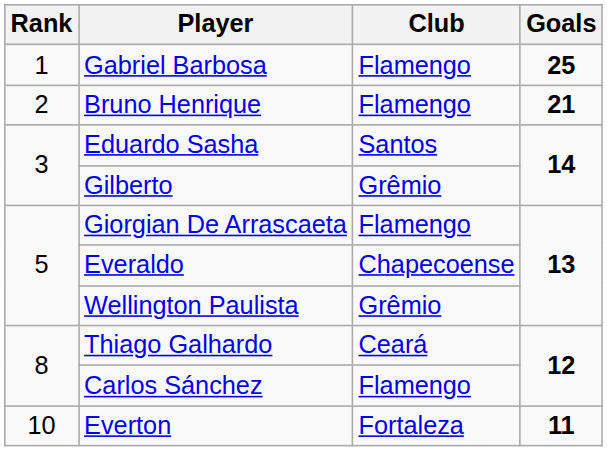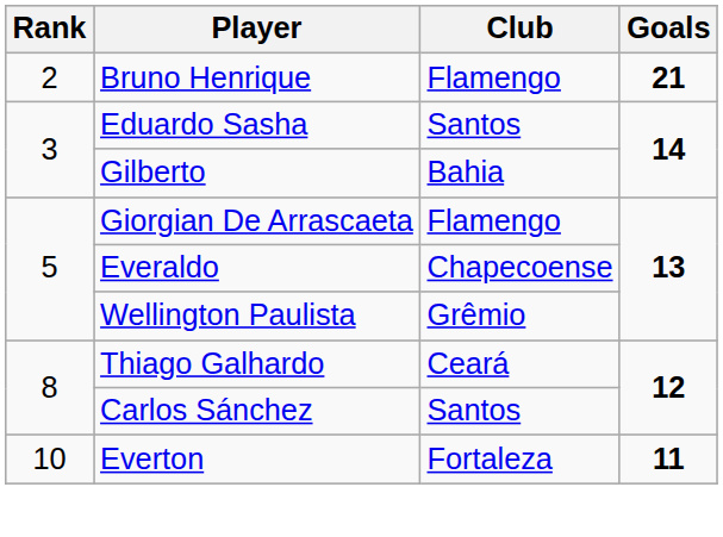 <table class="wikitable" style="text-align:center">
 <tr>
 <th>Rank</th>
 <th>Player</th>
 <th>Club</th>
 <th>Goals</th>
-</tr>
-<tr>
-<td>1</td>
-<td align="left"> <a href='#'>Gabriel Barbosa</a></td>
-<td align="left"><a href='#'>Flamengo</a></td>
-<td><strong>25</strong></td>
 </tr>
 <tr>
 <td>2</td>
 <td align="left"> <a href='#'>Bruno Henrique</a></td>
 <td align="left"><a href='#'>Flamengo</a></td>
 <td><strong>21</strong></td>
 </tr>
 <tr>
 <td rowspan=2>3</td>
 <td align="left"> <a href='#'>Eduardo Sasha</a></td>
 <td align="left"><a href='#'>Santos</a></td>
 <td rowspan=2><strong>14</strong></td>
 </tr>
 <tr>
 <td align="left"> <a href='#'>Gilberto</a></td>
-<td align="left"><a href='#'>Grêmio</a></td>
+<td align="left"><a href='#'>Bahia</a></td>
 </tr>
 <tr>
 <td rowspan=3>5</td>
 <td align="left"> <a href='#'>Giorgian De Arrascaeta</a></td>
 <td align="left"><a href='#'>Flamengo</a></td>
 <td rowspan=3><strong>13</strong></td>
 </tr>
 <tr>
 <td align="left"> <a href='#'>Everaldo</a></td>
 <td align="left"><a href='#'>Chapecoense</a></td>
 </tr>
 <tr>
 <td align="left"> <a href='#'>Wellington Paulista</a></td>
 <td align="left"><a href='#'>Grêmio</a></td>
 </tr>
 <tr>
 <td rowspan=2>8</td>
 <td align="left"> <a href='#'>Thiago Galhardo</a></td>
 <td align="left"><a href='#'>Ceará</a></td>
 <td rowspan=2><strong>12</strong></td>
 </tr>
 <tr>
 <td align="left"> <a href='#'>Carlos Sánchez</a></td>
-<td align="left"><a href='#'>Flamengo</a></td>
+<td align="left"><a href='#'>Santos</a></td>
 </tr>
 <tr>
 <td>10</td>
 <td align="left"> <a href='#'>Everton</a></td>
 <td align="left"><a href='#'>Fortaleza</a></td>
 <td><strong>11</strong></td>
 </tr>
 </table>
